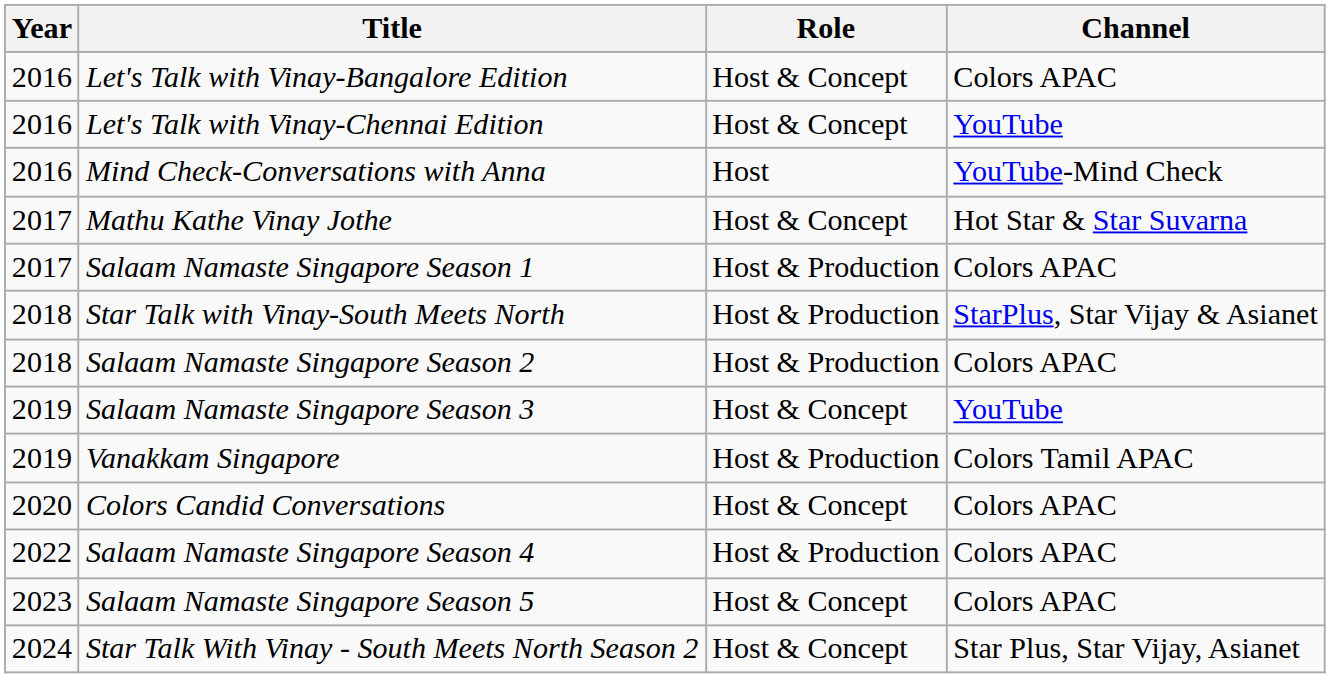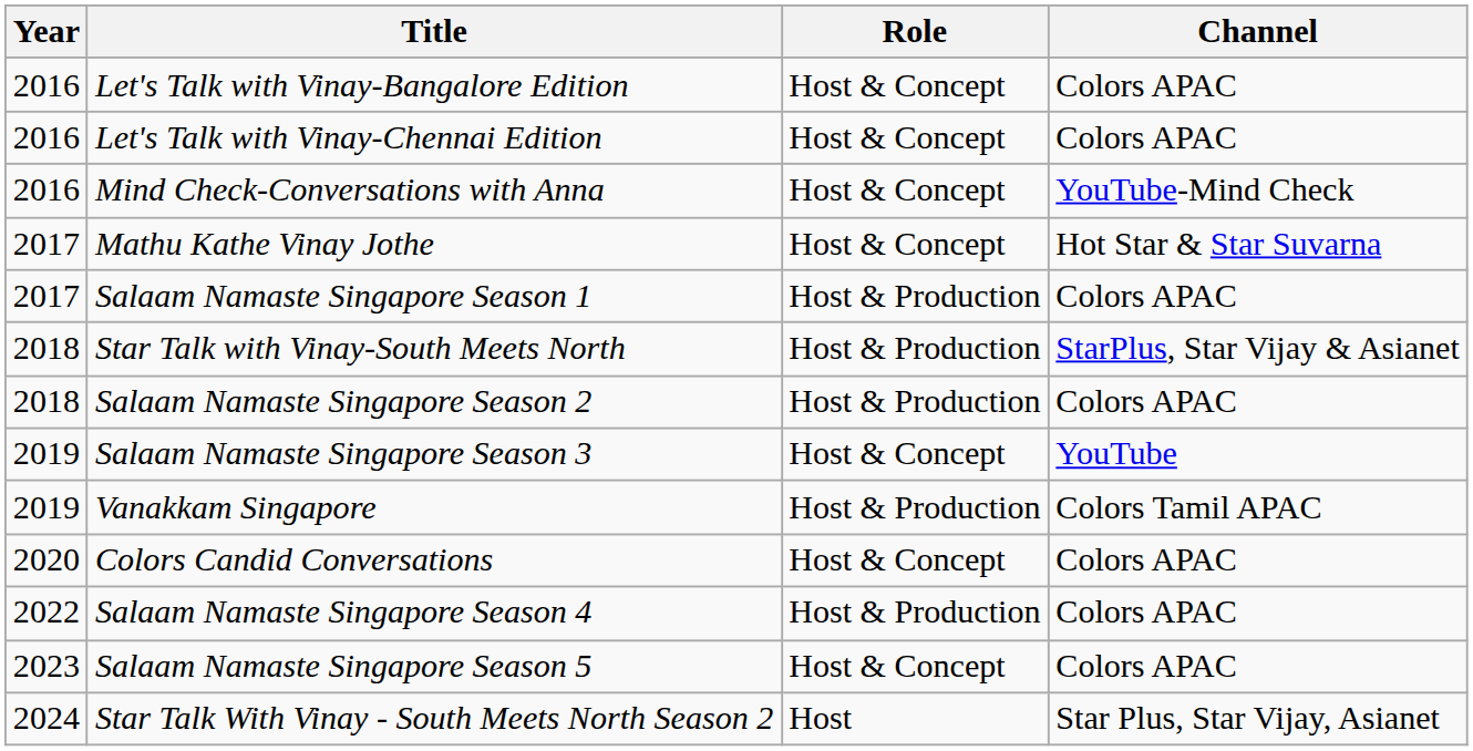 <table class="wikitable">
 <tr>
 <th>Year</th>
 <th>Title</th>
 <th>Role</th>
 <th>Channel</th>
 </tr>
 <tr>
 <td>2016</td>
 <td><em>Let's Talk with Vinay-Bangalore Edition</em></td>
 <td>Host & Concept</td>
 <td>Colors APAC</td>
 </tr>
 <tr>
 <td>2016</td>
 <td><em>Let's Talk with Vinay-Chennai Edition</em></td>
 <td>Host & Concept</td>
-<td><a href='#'>YouTube</a></td>
+<td>Colors APAC</td>
 </tr>
 <tr>
 <td>2016</td>
 <td><em>Mind Check-Conversations with Anna</em></td>
-<td>Host</td>
+<td>Host & Concept</td>
 <td><a href='#'>YouTube</a>-Mind Check</td>
 </tr>
 <tr>
 <td>2017</td>
 <td><em>Mathu Kathe Vinay Jothe</em></td>
 <td>Host & Concept</td>
 <td>Hot Star & <a href='#'>Star Suvarna</a></td>
 </tr>
 <tr>
 <td>2017</td>
 <td><em>Salaam Namaste Singapore Season 1</em></td>
 <td>Host & Production</td>
 <td>Colors APAC</td>
 </tr>
 <tr>
 <td>2018</td>
 <td><em>Star Talk with Vinay-South Meets North</em></td>
 <td>Host & Production</td>
 <td><a href='#'>StarPlus</a>, Star Vijay & Asianet</td>
 </tr>
 <tr>
 <td>2018</td>
 <td><em>Salaam Namaste Singapore Season 2</em></td>
 <td>Host & Production</td>
 <td>Colors APAC</td>
 </tr>
 <tr>
 <td>2019</td>
 <td><em>Salaam Namaste Singapore Season 3</em></td>
 <td>Host & Concept</td>
 <td><a href='#'>YouTube</a></td>
 </tr>
 <tr>
 <td>2019</td>
 <td><em>Vanakkam Singapore</em></td>
 <td>Host & Production</td>
 <td>Colors Tamil APAC</td>
 </tr>
 <tr>
 <td>2020</td>
 <td><em>Colors Candid Conversations</em></td>
 <td>Host & Concept</td>
 <td>Colors APAC</td>
 </tr>
 <tr>
 <td>2022</td>
 <td><em>Salaam Namaste Singapore Season 4</em></td>
 <td>Host & Production</td>
 <td>Colors APAC</td>
 </tr>
 <tr>
 <td>2023</td>
 <td><em>Salaam Namaste Singapore Season 5</em></td>
 <td>Host & Concept</td>
 <td>Colors APAC</td>
 </tr>
 <tr>
 <td>2024</td>
 <td><em>Star Talk With Vinay - South Meets North Season 2</em></td>
-<td>Host & Concept</td>
+<td>Host</td>
 <td>Star Plus, Star Vijay, Asianet</td>
 </tr>
 </table>
